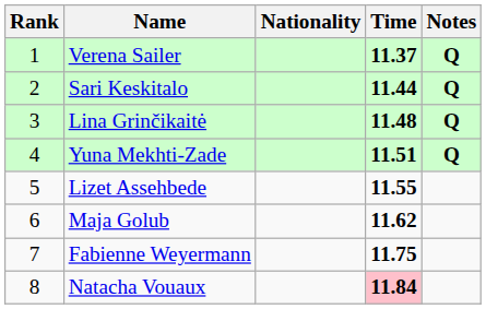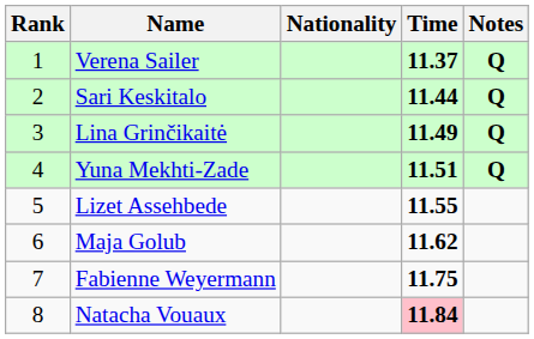 <table class="wikitable sortable" style="text-align:center">
 <tr>
 <th>Rank</th>
 <th>Name</th>
 <th>Nationality</th>
 <th>Time</th>
 <th>Notes</th>
 </tr>
 <tr bgcolor=ccffcc>
 <td>1</td>
 <td align=left><a href='#'>Verena Sailer</a></td>
 <td align=left></td>
 <td><strong>11.37</strong></td>
 <td><strong>Q</strong></td>
 </tr>
 <tr bgcolor=ccffcc>
 <td>2</td>
 <td align=left><a href='#'>Sari Keskitalo</a></td>
 <td align=left></td>
 <td><strong>11.44</strong></td>
 <td><strong>Q</strong></td>
 </tr>
 <tr bgcolor=ccffcc>
 <td>3</td>
 <td align=left><a href='#'>Lina Grinčikaitė</a></td>
 <td align=left></td>
-<td><strong>11.48</strong></td>
+<td><strong>11.49</strong></td>
 <td><strong>Q</strong></td>
 </tr>
 <tr bgcolor=ccffcc>
 <td>4</td>
 <td align=left><a href='#'>Yuna Mekhti-Zade</a></td>
 <td align=left></td>
 <td><strong>11.51</strong></td>
 <td><strong>Q</strong></td>
 </tr>
 <tr>
 <td>5</td>
 <td align=left><a href='#'>Lizet Assehbede</a></td>
 <td align=left></td>
 <td><strong>11.55</strong></td>
 <td></td>
 </tr>
 <tr>
 <td>6</td>
 <td align=left><a href='#'>Maja Golub</a></td>
 <td align=left></td>
 <td><strong>11.62</strong></td>
 <td></td>
 </tr>
 <tr>
 <td>7</td>
 <td align=left><a href='#'>Fabienne Weyermann</a></td>
 <td align=left></td>
 <td><strong>11.75</strong></td>
 <td></td>
 </tr>
 <tr>
 <td>8</td>
 <td align=left><a href='#'>Natacha Vouaux</a></td>
 <td align=left></td>
 <td style="background: pink;"><strong>11.84</strong></td>
 <td></td>
 </tr>
 </table>
